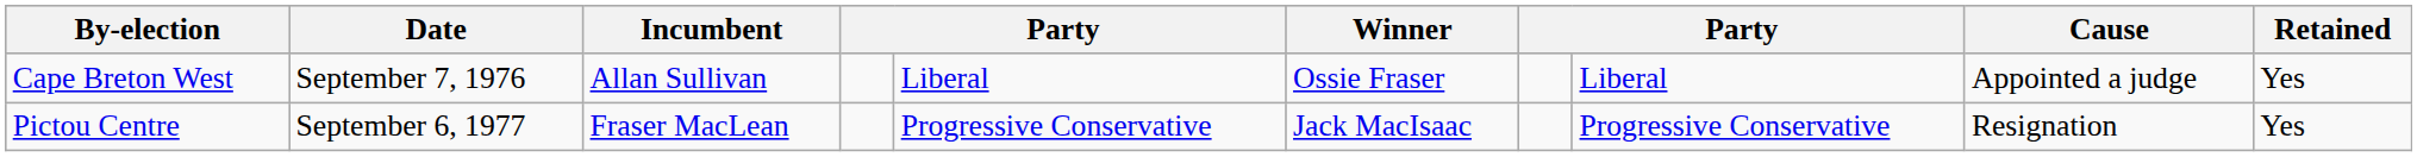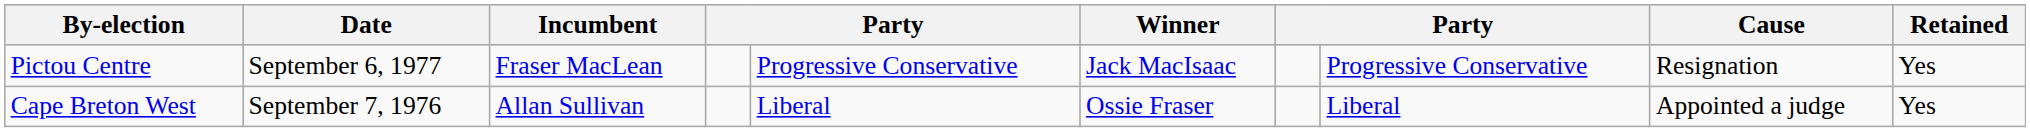 <table class=wikitable style="width:100%">
 <tr>
 <th>By-election</th>
 <th>Date</th>
 <th>Incumbent</th>
 <th colspan=2>Party</th>
 <th>Winner</th>
 <th colspan=2>Party</th>
 <th>Cause</th>
 <th>Retained</th>
+</tr>
+<tr>
+<td><a href='#'>Pictou Centre</a></td>
+<td>September 6, 1977</td>
+<td><a href='#'>Fraser MacLean</a></td>
+<td>    </td>
+<td><a href='#'>Progressive Conservative</a></td>
+<td><a href='#'>Jack MacIsaac</a></td>
+<td>    </td>
+<td><a href='#'>Progressive Conservative</a></td>
+<td>Resignation</td>
+<td>Yes</td>
 </tr>
 <tr>
 <td><a href='#'>Cape Breton West</a></td>
 <td>September 7, 1976</td>
 <td><a href='#'>Allan Sullivan</a></td>
 <td>    </td>
 <td><a href='#'>Liberal</a></td>
 <td><a href='#'>Ossie Fraser</a></td>
 <td>    </td>
 <td><a href='#'>Liberal</a></td>
 <td>Appointed a judge</td>
 <td>Yes</td>
 </tr>
-<tr>
-<td><a href='#'>Pictou Centre</a></td>
-<td>September 6, 1977</td>
-<td><a href='#'>Fraser MacLean</a></td>
-<td>    </td>
-<td><a href='#'>Progressive Conservative</a></td>
-<td><a href='#'>Jack MacIsaac</a></td>
-<td>    </td>
-<td><a href='#'>Progressive Conservative</a></td>
-<td>Resignation</td>
-<td>Yes</td>
-</tr>
 </table>
